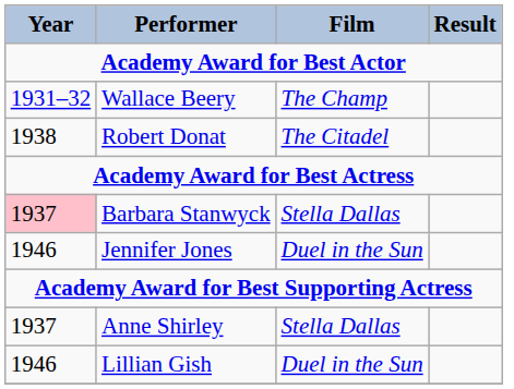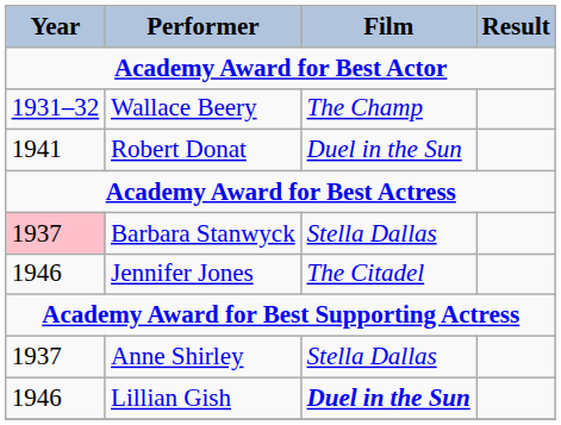 <table class="wikitable" style="font-size:90%;">
 <tr>
 <th style="background:#B0C4DE;">Year</th>
 <th style="background:#B0C4DE;">Performer</th>
 <th style="background:#B0C4DE;">Film</th>
 <th style="background:#B0C4DE;">Result</th>
 </tr>
 <tr>
 <td colspan="4" align="center"><strong><a href='#'>Academy Award for Best Actor</a></strong></td>
 </tr>
 <tr>
 <td><a href='#'>1931–32</a></td>
 <td><a href='#'>Wallace Beery</a></td>
 <td><em><a href='#'>The Champ</a></em></td>
 <td></td>
 </tr>
 <tr>
-<td>1938</td>
+<td>1941</td>
 <td><a href='#'>Robert Donat</a></td>
-<td><em><a href='#'>The Citadel</a></em></td>
+<td><em><a href='#'>Duel in the Sun</a></em></td>
 <td></td>
 </tr>
 <tr>
 <td colspan="8" align="center"><strong><a href='#'>Academy Award for Best Actress</a></strong></td>
 </tr>
 <tr>
 <td style="background: pink;">1937</td>
 <td><a href='#'>Barbara Stanwyck</a></td>
 <td><em><a href='#'>Stella Dallas</a></em></td>
 <td></td>
 </tr>
 <tr>
 <td>1946</td>
 <td><a href='#'>Jennifer Jones</a></td>
-<td><em><a href='#'>Duel in the Sun</a></em></td>
+<td><em><a href='#'>The Citadel</a></em></td>
 <td></td>
 </tr>
 <tr>
 <td colspan="8" align="center"><strong><a href='#'>Academy Award for Best Supporting Actress</a></strong></td>
 </tr>
 <tr>
 <td>1937</td>
 <td><a href='#'>Anne Shirley</a></td>
 <td><em><a href='#'>Stella Dallas</a></em></td>
 <td></td>
 </tr>
 <tr>
 <td>1946</td>
 <td><a href='#'>Lillian Gish</a></td>
-<td><em><a href='#'>Duel in the Sun</a></em></td>
+<td><strong><em><a href='#'>Duel in the Sun</a></em></strong></td>
 <td></td>
 </tr>
 <tr>
 </tr>
 </table>
